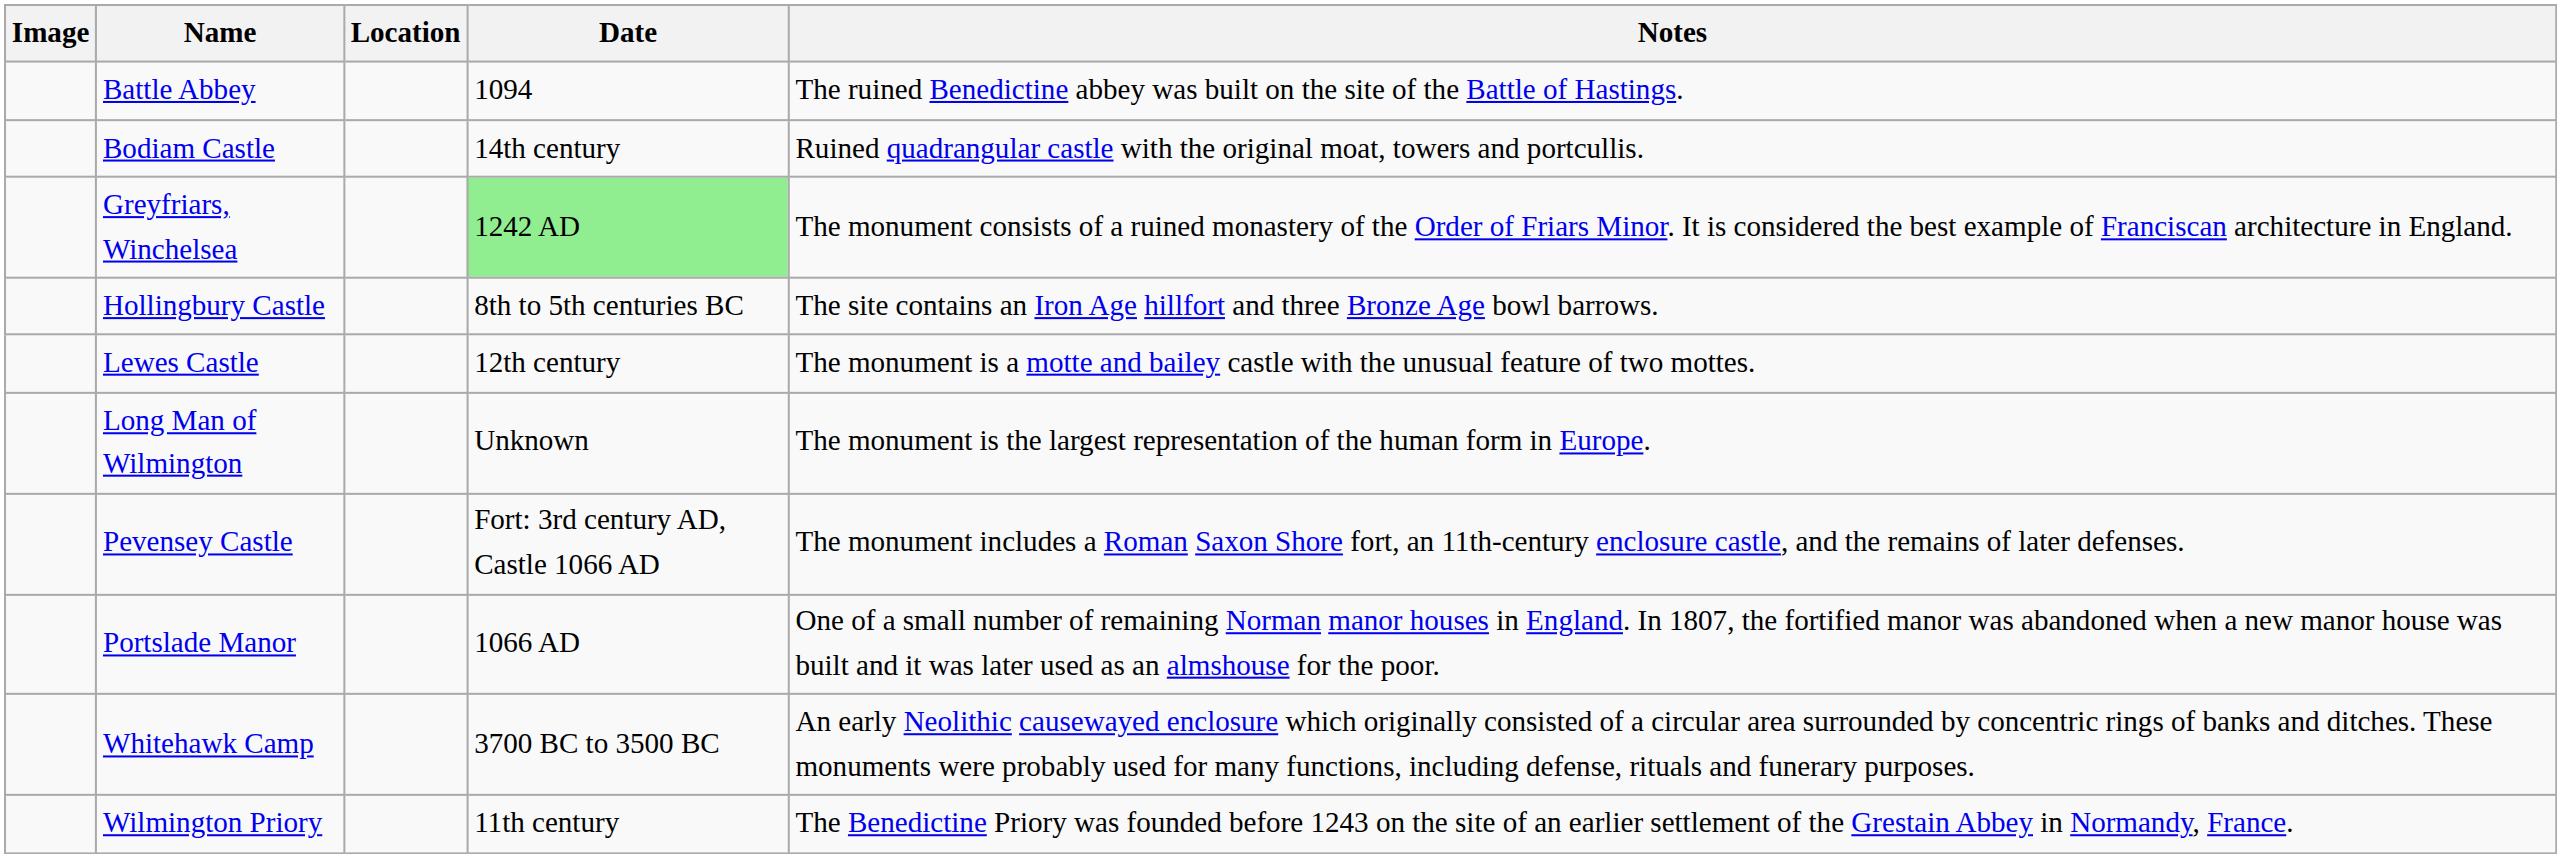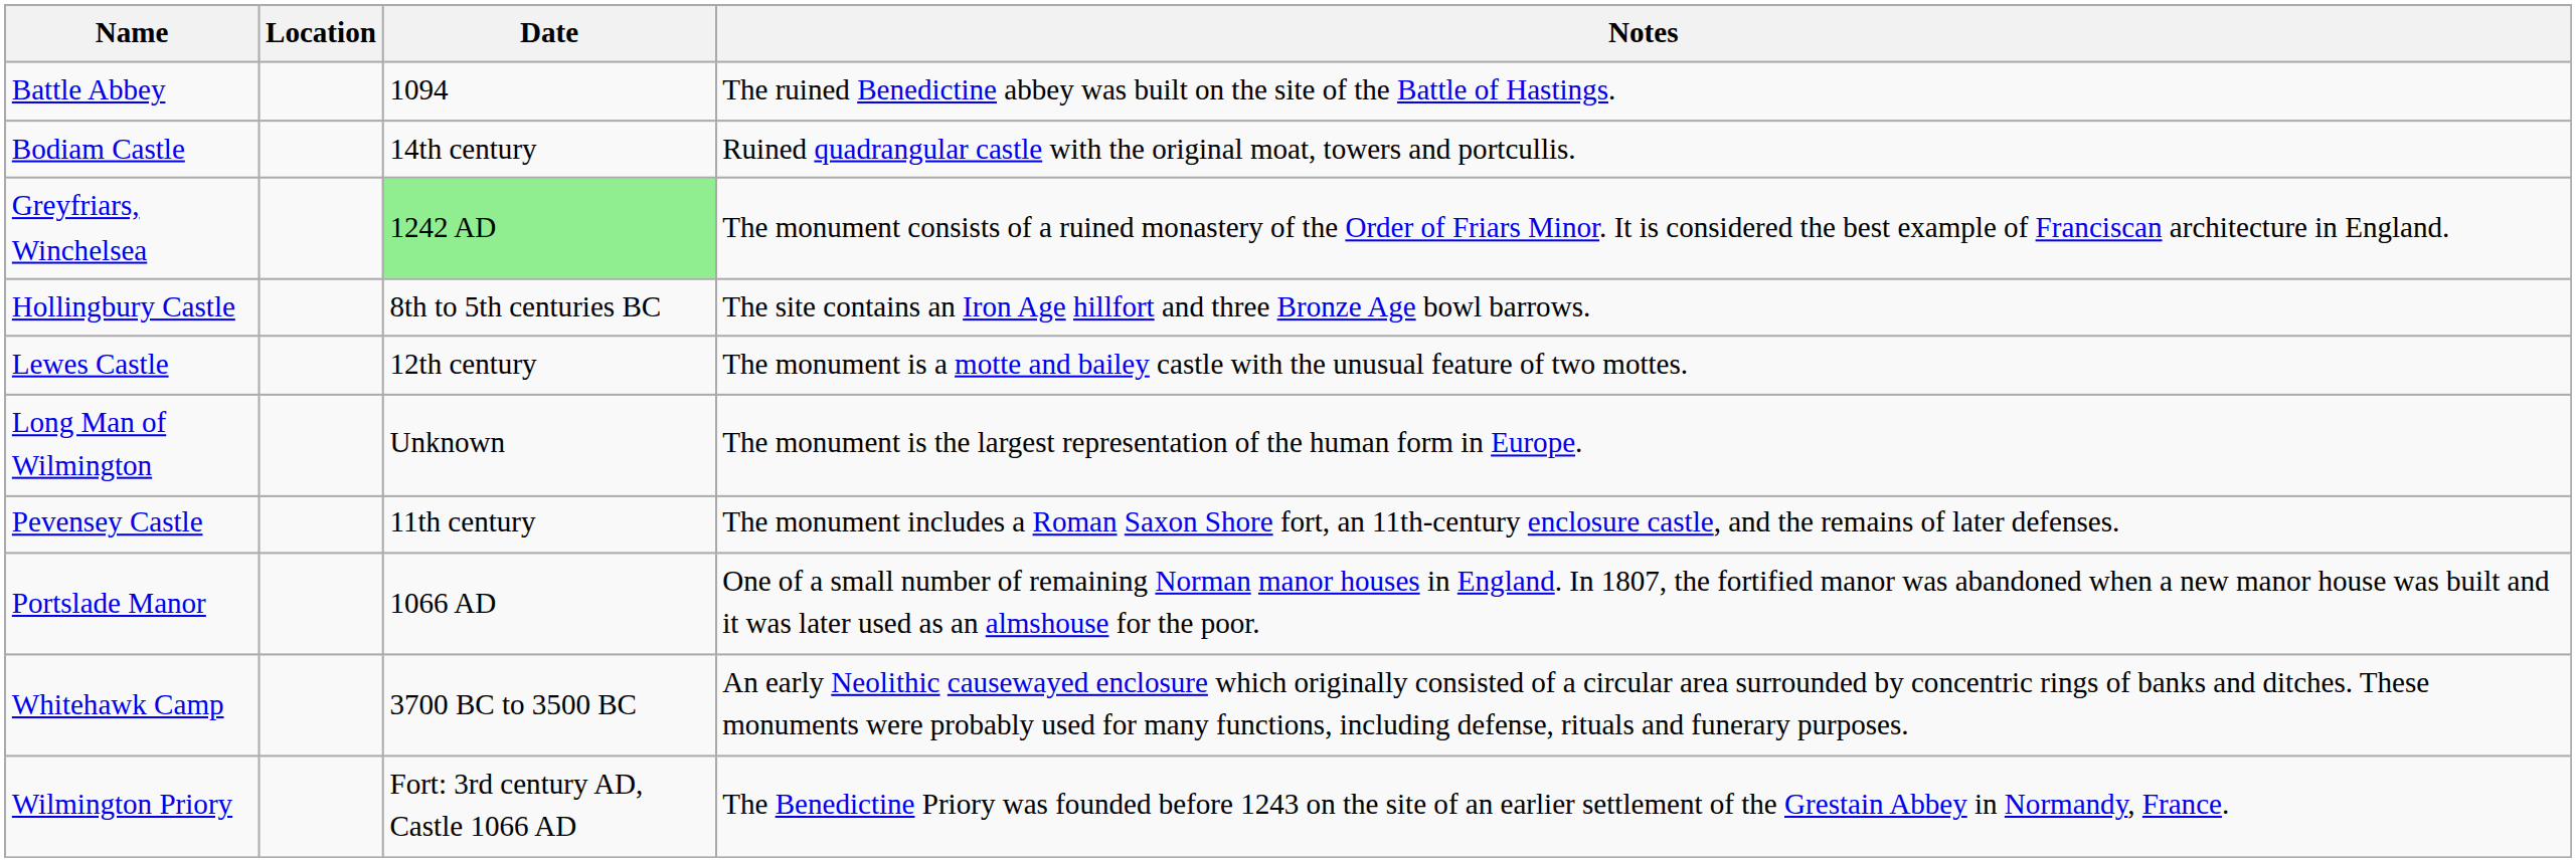 <table class="wikitable sortable" style="font-size: 90%;width:100%;border:0px;text-align:left;line-height:150%;">
 <tr>
-<th class="unsortable">Image</th>
 <th>Name</th>
 <th>Location</th>
 <th>Date</th>
 <th class="unsortable">Notes</th>
 </tr>
 <tr>
-<td></td>
 <td><a href='#'>Battle Abbey</a></td>
 <td></td>
 <td>1094</td>
 <td>The ruined <a href='#'>Benedictine</a> abbey was built on the site of the <a href='#'>Battle of Hastings</a>.</td>
 </tr>
 <tr>
-<td></td>
 <td><a href='#'>Bodiam Castle</a></td>
 <td></td>
 <td>14th century</td>
 <td>Ruined <a href='#'>quadrangular castle</a> with the original moat, towers and portcullis.</td>
 </tr>
 <tr>
-<td></td>
 <td><a href='#'>Greyfriars, Winchelsea</a></td>
 <td></td>
 <td style="background: lightgreen;">1242 AD</td>
 <td>The monument consists of a ruined monastery of the <a href='#'>Order of Friars Minor</a>. It is considered the best example of <a href='#'>Franciscan</a> architecture in England.</td>
 </tr>
 <tr>
-<td></td>
 <td><a href='#'>Hollingbury Castle</a></td>
 <td></td>
 <td>8th to 5th centuries BC</td>
 <td>The site contains an <a href='#'>Iron Age</a> <a href='#'>hillfort</a> and three <a href='#'>Bronze Age</a> bowl barrows.</td>
 </tr>
 <tr>
-<td></td>
 <td><a href='#'>Lewes Castle</a></td>
 <td></td>
 <td>12th century</td>
 <td>The monument is a <a href='#'>motte and bailey</a> castle with the unusual feature of two mottes.</td>
 </tr>
 <tr>
-<td></td>
 <td><a href='#'>Long Man of Wilmington</a></td>
 <td></td>
 <td>Unknown</td>
 <td>The monument is the largest representation of the human form in <a href='#'>Europe</a>.</td>
 </tr>
 <tr>
-<td></td>
 <td><a href='#'>Pevensey Castle</a></td>
 <td></td>
-<td>Fort: 3rd century AD, Castle 1066 AD</td>
+<td>11th century</td>
 <td>The monument includes a <a href='#'>Roman</a> <a href='#'>Saxon Shore</a> fort, an 11th-century <a href='#'>enclosure castle</a>, and the remains of later defenses.</td>
 </tr>
 <tr>
-<td><br></td>
 <td><a href='#'>Portslade Manor</a></td>
 <td></td>
 <td>1066 AD</td>
 <td>One of a small number of remaining <a href='#'>Norman</a> <a href='#'>manor houses</a> in <a href='#'>England</a>. In 1807, the fortified manor was abandoned when a new manor house was built and it was later used as an <a href='#'>almshouse</a> for the poor.</td>
 </tr>
 <tr>
-<td></td>
 <td><a href='#'>Whitehawk Camp</a></td>
 <td></td>
 <td>3700 BC to 3500 BC</td>
 <td>An early <a href='#'>Neolithic</a> <a href='#'>causewayed enclosure</a> which originally consisted of a circular area surrounded by concentric rings of banks and ditches. These monuments were probably used for many functions, including  defense, rituals and funerary purposes.</td>
 </tr>
 <tr>
-<td></td>
 <td><a href='#'>Wilmington Priory</a></td>
 <td></td>
-<td>11th century</td>
+<td>Fort: 3rd century AD, Castle 1066 AD</td>
 <td>The <a href='#'>Benedictine</a> Priory was founded before 1243 on the site of an earlier settlement of the  <a href='#'>Grestain Abbey</a> in <a href='#'>Normandy</a>, <a href='#'>France</a>.</td>
 </tr>
 </table>
